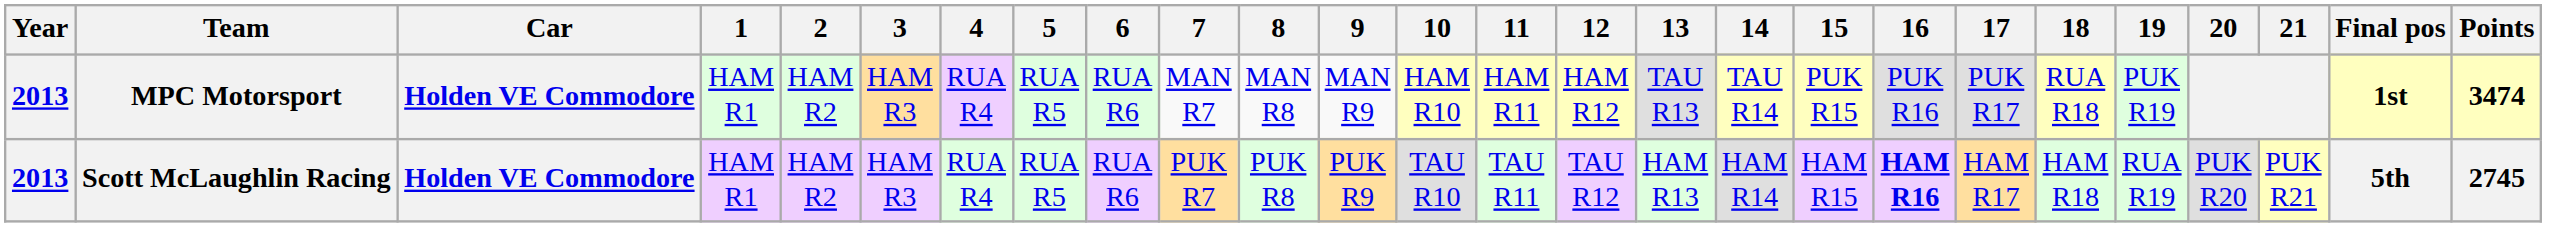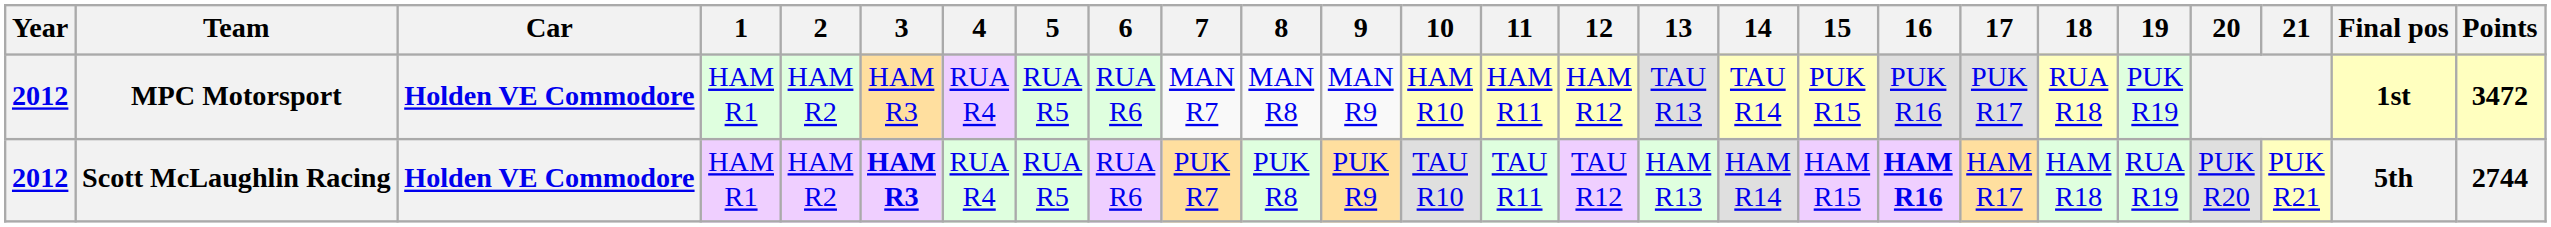 <table class="wikitable" style="text-align:center; font-size:75%">
 <tr>
 <th>Year</th>
 <th>Team</th>
 <th>Car</th>
 <th>1</th>
 <th>2</th>
 <th>3</th>
 <th>4</th>
 <th>5</th>
 <th>6</th>
 <th>7</th>
 <th>8</th>
 <th>9</th>
 <th>10</th>
 <th>11</th>
 <th>12</th>
 <th>13</th>
 <th>14</th>
 <th>15</th>
 <th>16</th>
 <th>17</th>
 <th>18</th>
 <th>19</th>
 <th>20</th>
 <th>21</th>
 <th>Final pos</th>
 <th>Points</th>
 </tr>
 <tr>
-<th><a href='#'>2013</a></th>
+<th><a href='#'>2012</a></th>
 <th nowrap>MPC Motorsport</th>
 <th nowrap><a href='#'>Holden VE Commodore</a></th>
 <td style="background: #dfffdf"><a href='#'>HAM <br> R1</a><br></td>
 <td style="background: #dfffdf"><a href='#'>HAM <br> R2</a><br></td>
 <td style="background: #ffdf9f"><a href='#'>HAM <br> R3</a><br></td>
 <td style="background: #efcfff"><a href='#'>RUA <br> R4</a><br></td>
 <td style="background: #dfffdf"><a href='#'>RUA <br> R5</a><br></td>
 <td style="background: #dfffdf"><a href='#'>RUA <br> R6</a><br></td>
 <td><a href='#'>MAN <br> R7</a></td>
 <td><a href='#'>MAN <br> R8</a></td>
 <td><a href='#'>MAN <br> R9</a></td>
 <td style="background: #ffffbf"><a href='#'>HAM <br> R10</a><br></td>
 <td style="background: #ffffbf"><a href='#'>HAM <br> R11</a><br></td>
 <td style="background: #ffffbf"><a href='#'>HAM <br> R12</a><br></td>
 <td style="background: #dfdfdf"><a href='#'>TAU <br> R13</a><br></td>
 <td style="background: #ffffbf"><a href='#'>TAU <br> R14</a><br></td>
 <td style="background: #ffffbf"><a href='#'>PUK <br> R15</a><br></td>
 <td style="background: #dfdfdf"><a href='#'>PUK <br> R16</a><br></td>
 <td style="background: #dfdfdf"><a href='#'>PUK <br> R17</a><br></td>
 <td style="background: #ffffbf"><a href='#'>RUA <br> R18</a><br></td>
 <td style="background: #dfffdf"><a href='#'>PUK <br> R19</a><br></td>
 <th colspan=2></th>
 <th style="background: #ffffbf">1st</th>
-<th style="background: #ffffbf">3474</th>
+<th style="background: #ffffbf">3472</th>
 </tr>
 <tr>
-<th><a href='#'>2013</a></th>
+<th><a href='#'>2012</a></th>
 <th nowrap>Scott McLaughlin Racing</th>
 <th nowrap><a href='#'>Holden VE Commodore</a></th>
 <td style="background: #efcfff"><a href='#'>HAM <br> R1</a><br></td>
 <td style="background: #efcfff"><a href='#'>HAM <br> R2</a><br></td>
-<td style="background: #efcfff"><a href='#'>HAM <br> R3</a><br></td>
+<td style="background: #efcfff"><strong><a href='#'>HAM <br> R3</a><br></strong></td>
 <td style="background: #dfffdf"><a href='#'>RUA <br> R4</a><br></td>
 <td style="background: #dfffdf"><a href='#'>RUA <br> R5</a><br></td>
 <td style="background: #efcfff"><a href='#'>RUA <br> R6</a><br></td>
 <td style="background: #ffdf9f"><a href='#'>PUK <br> R7</a><br></td>
 <td style="background: #dfffdf"><a href='#'>PUK <br> R8</a><br></td>
 <td style="background: #ffdf9f"><a href='#'>PUK <br> R9</a><br></td>
 <td style="background: #dfdfdf"><a href='#'>TAU <br> R10</a><br></td>
 <td style="background: #dfffdf"><a href='#'>TAU <br> R11</a><br></td>
 <td style="background: #efcfff"><a href='#'>TAU <br> R12</a><br></td>
 <td style="background: #dfffdf"><a href='#'>HAM <br> R13</a><br></td>
 <td style="background: #dfdfdf"><a href='#'>HAM <br> R14</a><br></td>
 <td style="background: #efcfff"><a href='#'>HAM <br> R15</a><br></td>
 <td style="background: #efcfff"><strong><a href='#'>HAM <br> R16</a><br></strong></td>
 <td style="background: #ffdf9f"><a href='#'>HAM <br> R17</a><br></td>
 <td style="background: #dfffdf"><a href='#'>HAM <br> R18</a><br></td>
 <td style="background: #dfffdf"><a href='#'>RUA <br> R19</a><br></td>
 <td style="background: #dfdfdf"><a href='#'>PUK <br> R20</a><br></td>
 <td style="background: #ffffbf"><a href='#'>PUK <br> R21</a><br></td>
 <th>5th</th>
-<th>2745</th>
+<th>2744</th>
 </tr>
 </table>
